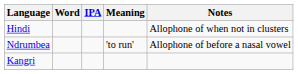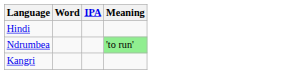 <table class=wikitable>
 <tr>
 <th>Language</th>
 <th>Word</th>
 <th><a href='#'>IPA</a></th>
 <th>Meaning</th>
-<th>Notes</th>
 </tr>
 <tr>
 <td><a href='#'>Hindi</a></td>
 <td> </td>
 <td></td>
 <td></td>
-<td>Allophone of  when not in clusters</td>
 </tr>
 <tr>
 <td><a href='#'>Ndrumbea</a></td>
 <td><a href='#'></a></td>
 <td><a href='#'></a></td>
-<td>'to run'</td>
-<td>Allophone of  before a nasal vowel</td>
+<td style="background: lightgreen;">'to run'</td>
 </tr>
 <tr>
 <td><a href='#'>Kangri</a></td>
 <td></td>
 <td></td>
 <td></td>
-<td></td>
 </tr>
 </table>
